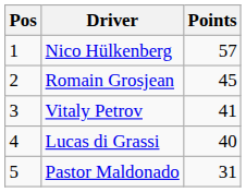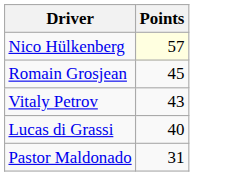 <table class="wikitable" style="font-size: 95%;">
 <tr>
-<th>Pos</th>
 <th>Driver</th>
 <th>Points</th>
 </tr>
 <tr>
-<td>1</td>
 <td> <a href='#'>Nico Hülkenberg</a></td>
-<td align="right">57</td>
+<td align="right" style="background: lightyellow;">57</td>
 </tr>
 <tr>
-<td>2</td>
 <td> <a href='#'>Romain Grosjean</a></td>
 <td align="right">45</td>
 </tr>
 <tr>
-<td>3</td>
 <td> <a href='#'>Vitaly Petrov</a></td>
-<td align="right">41</td>
+<td align="right">43</td>
 </tr>
 <tr>
-<td>4</td>
 <td> <a href='#'>Lucas di Grassi</a></td>
 <td align="right">40</td>
 </tr>
 <tr>
-<td>5</td>
 <td> <a href='#'>Pastor Maldonado</a></td>
 <td align="right">31</td>
 </tr>
 </table>
